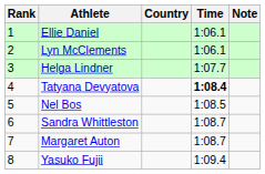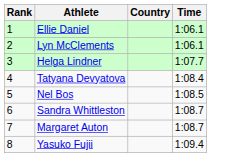 <table class="wikitable sortable">
 <tr>
 <th>Rank</th>
 <th>Athlete</th>
 <th>Country</th>
 <th>Time</th>
-<th>Note</th>
 </tr>
 <tr bgcolor=#CCFFCC>
 <td>1</td>
 <td><a href='#'>Ellie Daniel</a></td>
 <td></td>
 <td>1:06.1</td>
-<td></td>
 </tr>
 <tr bgcolor=#CCFFCC>
 <td>2</td>
 <td><a href='#'>Lyn McClements</a></td>
 <td></td>
 <td>1:06.1</td>
-<td></td>
 </tr>
 <tr bgcolor=#CCFFCC>
 <td>3</td>
 <td><a href='#'>Helga Lindner</a></td>
 <td></td>
 <td>1:07.7</td>
-<td></td>
 </tr>
 <tr>
 <td>4</td>
 <td><a href='#'>Tatyana Devyatova</a></td>
 <td></td>
-<td><strong>1:08.4</strong></td>
-<td></td>
+<td>1:08.4</td>
 </tr>
 <tr>
 <td>5</td>
 <td><a href='#'>Nel Bos</a></td>
 <td></td>
 <td>1:08.5</td>
-<td></td>
 </tr>
 <tr>
 <td>6</td>
 <td><a href='#'>Sandra Whittleston</a></td>
 <td></td>
 <td>1:08.7</td>
-<td></td>
 </tr>
 <tr>
 <td>7</td>
 <td><a href='#'>Margaret Auton</a></td>
 <td></td>
 <td>1:08.7</td>
-<td></td>
 </tr>
 <tr>
 <td>8</td>
 <td><a href='#'>Yasuko Fujii</a></td>
 <td></td>
 <td>1:09.4</td>
-<td></td>
 </tr>
 </table>
